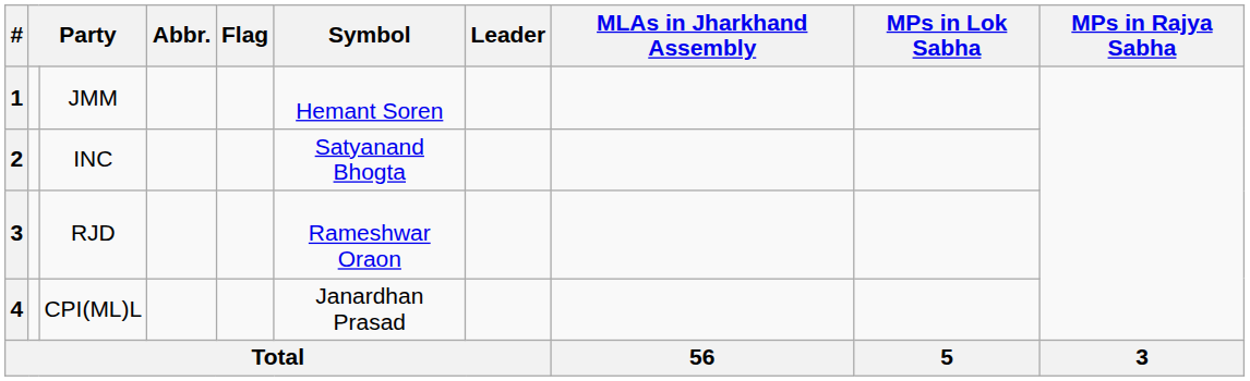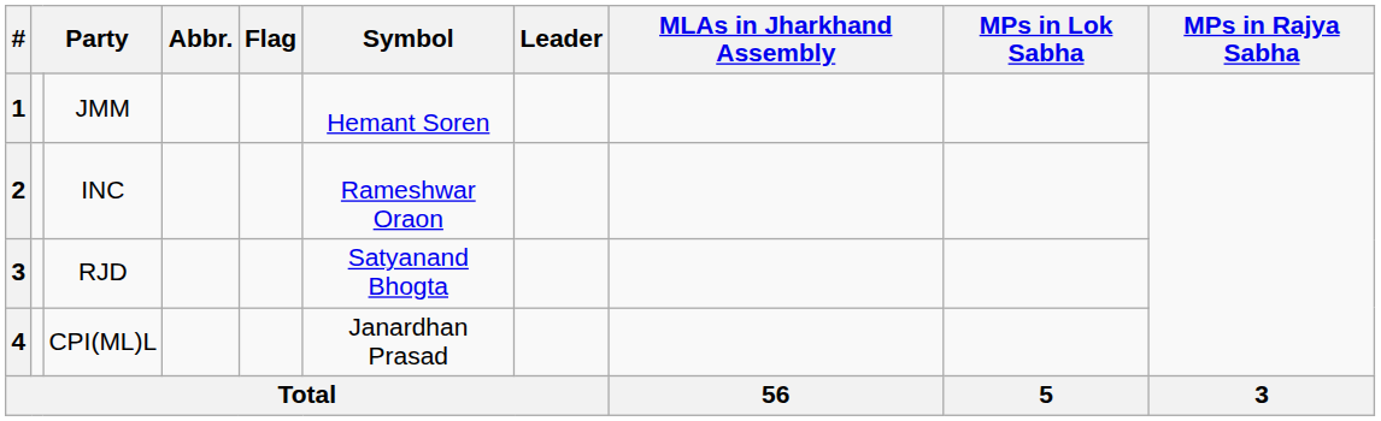 <table class="wikitable sortable" style="text-align: center;">
 <tr>
 <th>#</th>
 <th colspan=2>Party</th>
 <th>Abbr.</th>
 <th>Flag</th>
 <th>Symbol</th>
 <th>Leader</th>
 <th><a href='#'>MLAs in Jharkhand Assembly</a></th>
 <th><a href='#'>MPs in Lok Sabha</a></th>
 <th><a href='#'>MPs in Rajya Sabha</a></th>
 </tr>
 <tr>
 <th>1</th>
 <td></td>
 <td>JMM</td>
 <td></td>
 <td></td>
 <td><br><a href='#'>Hemant Soren</a></td>
 <td></td>
 <td></td>
 <td></td>
 </tr>
 <tr>
 <th>2</th>
 <td></td>
 <td>INC</td>
 <td></td>
 <td></td>
-<td><a href='#'>Satyanand Bhogta</a></td>
+<td><br><a href='#'>Rameshwar Oraon</a></td>
 <td></td>
 <td></td>
 <td></td>
 </tr>
 <tr>
 <th>3</th>
 <td></td>
 <td>RJD</td>
 <td></td>
 <td></td>
-<td><br><a href='#'>Rameshwar Oraon</a></td>
+<td><a href='#'>Satyanand Bhogta</a></td>
 <td></td>
 <td></td>
 <td></td>
 </tr>
 <tr>
 <th>4</th>
 <td></td>
 <td>CPI(ML)L</td>
 <td></td>
 <td></td>
 <td>Janardhan Prasad</td>
 <td></td>
 <td></td>
 <td></td>
 </tr>
 <tr>
 <th colspan=7>Total</th>
 <th>56</th>
 <th>5</th>
 <th>3</th>
 </tr>
 </table>
